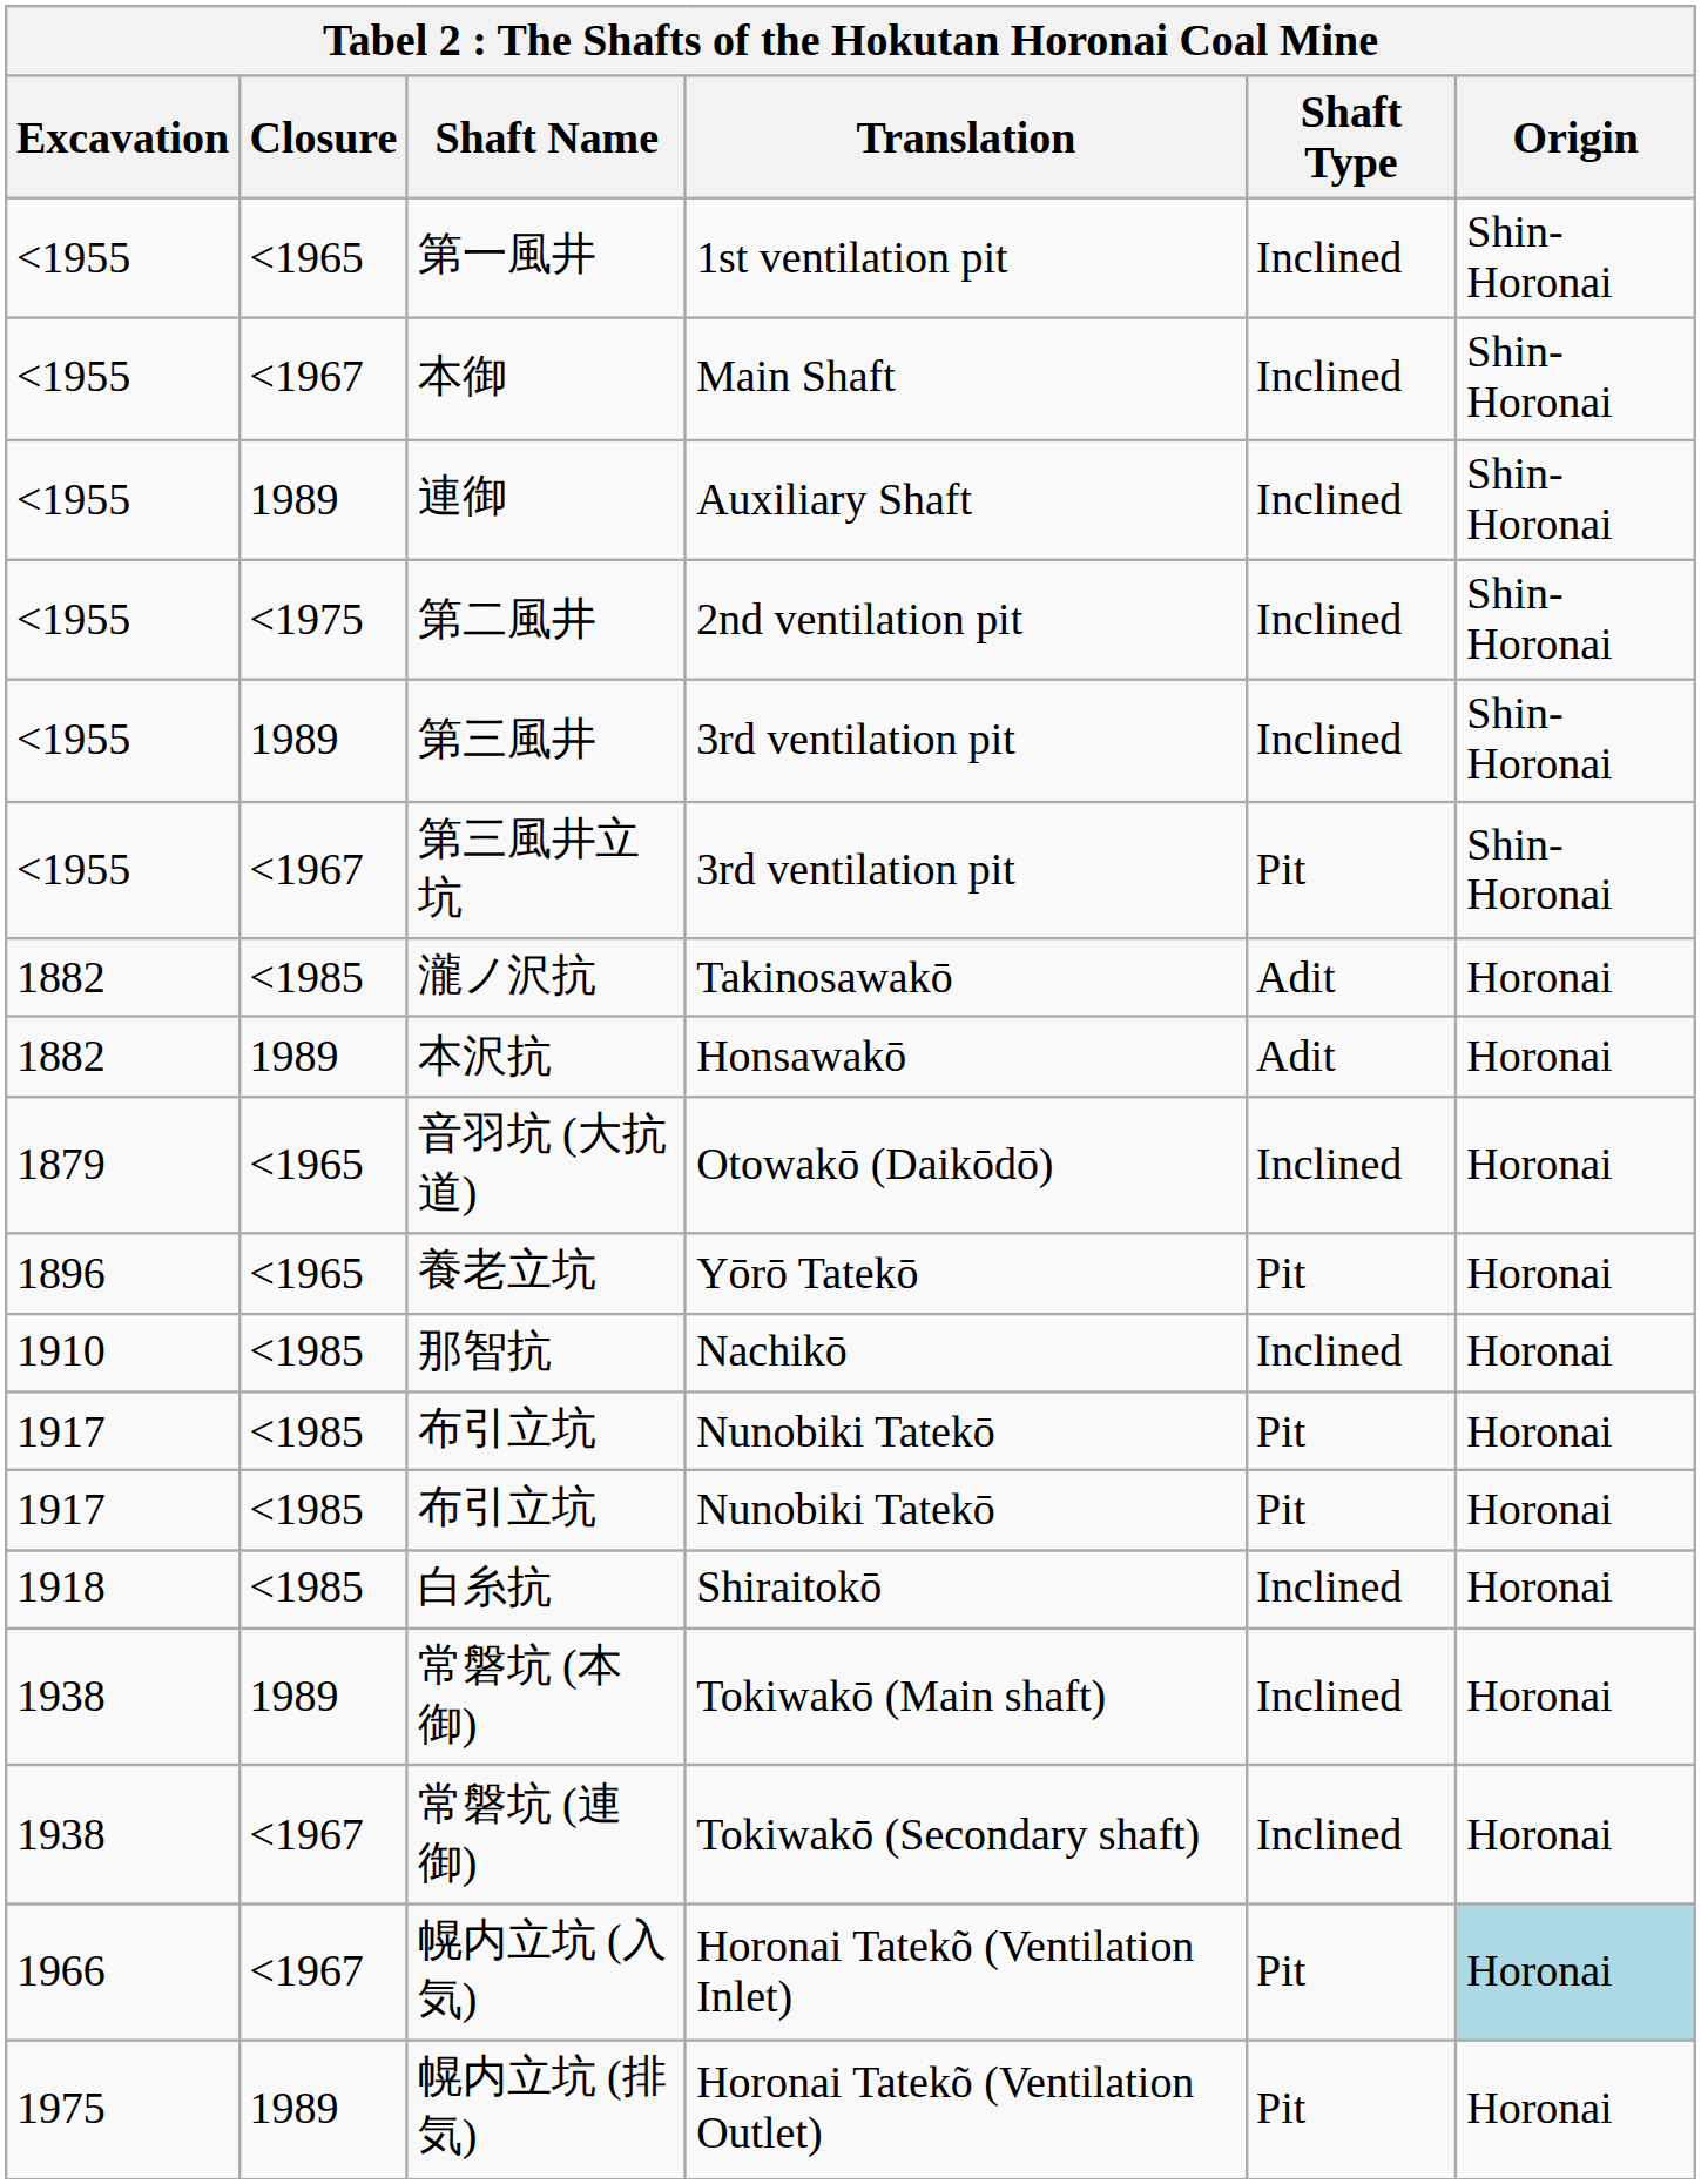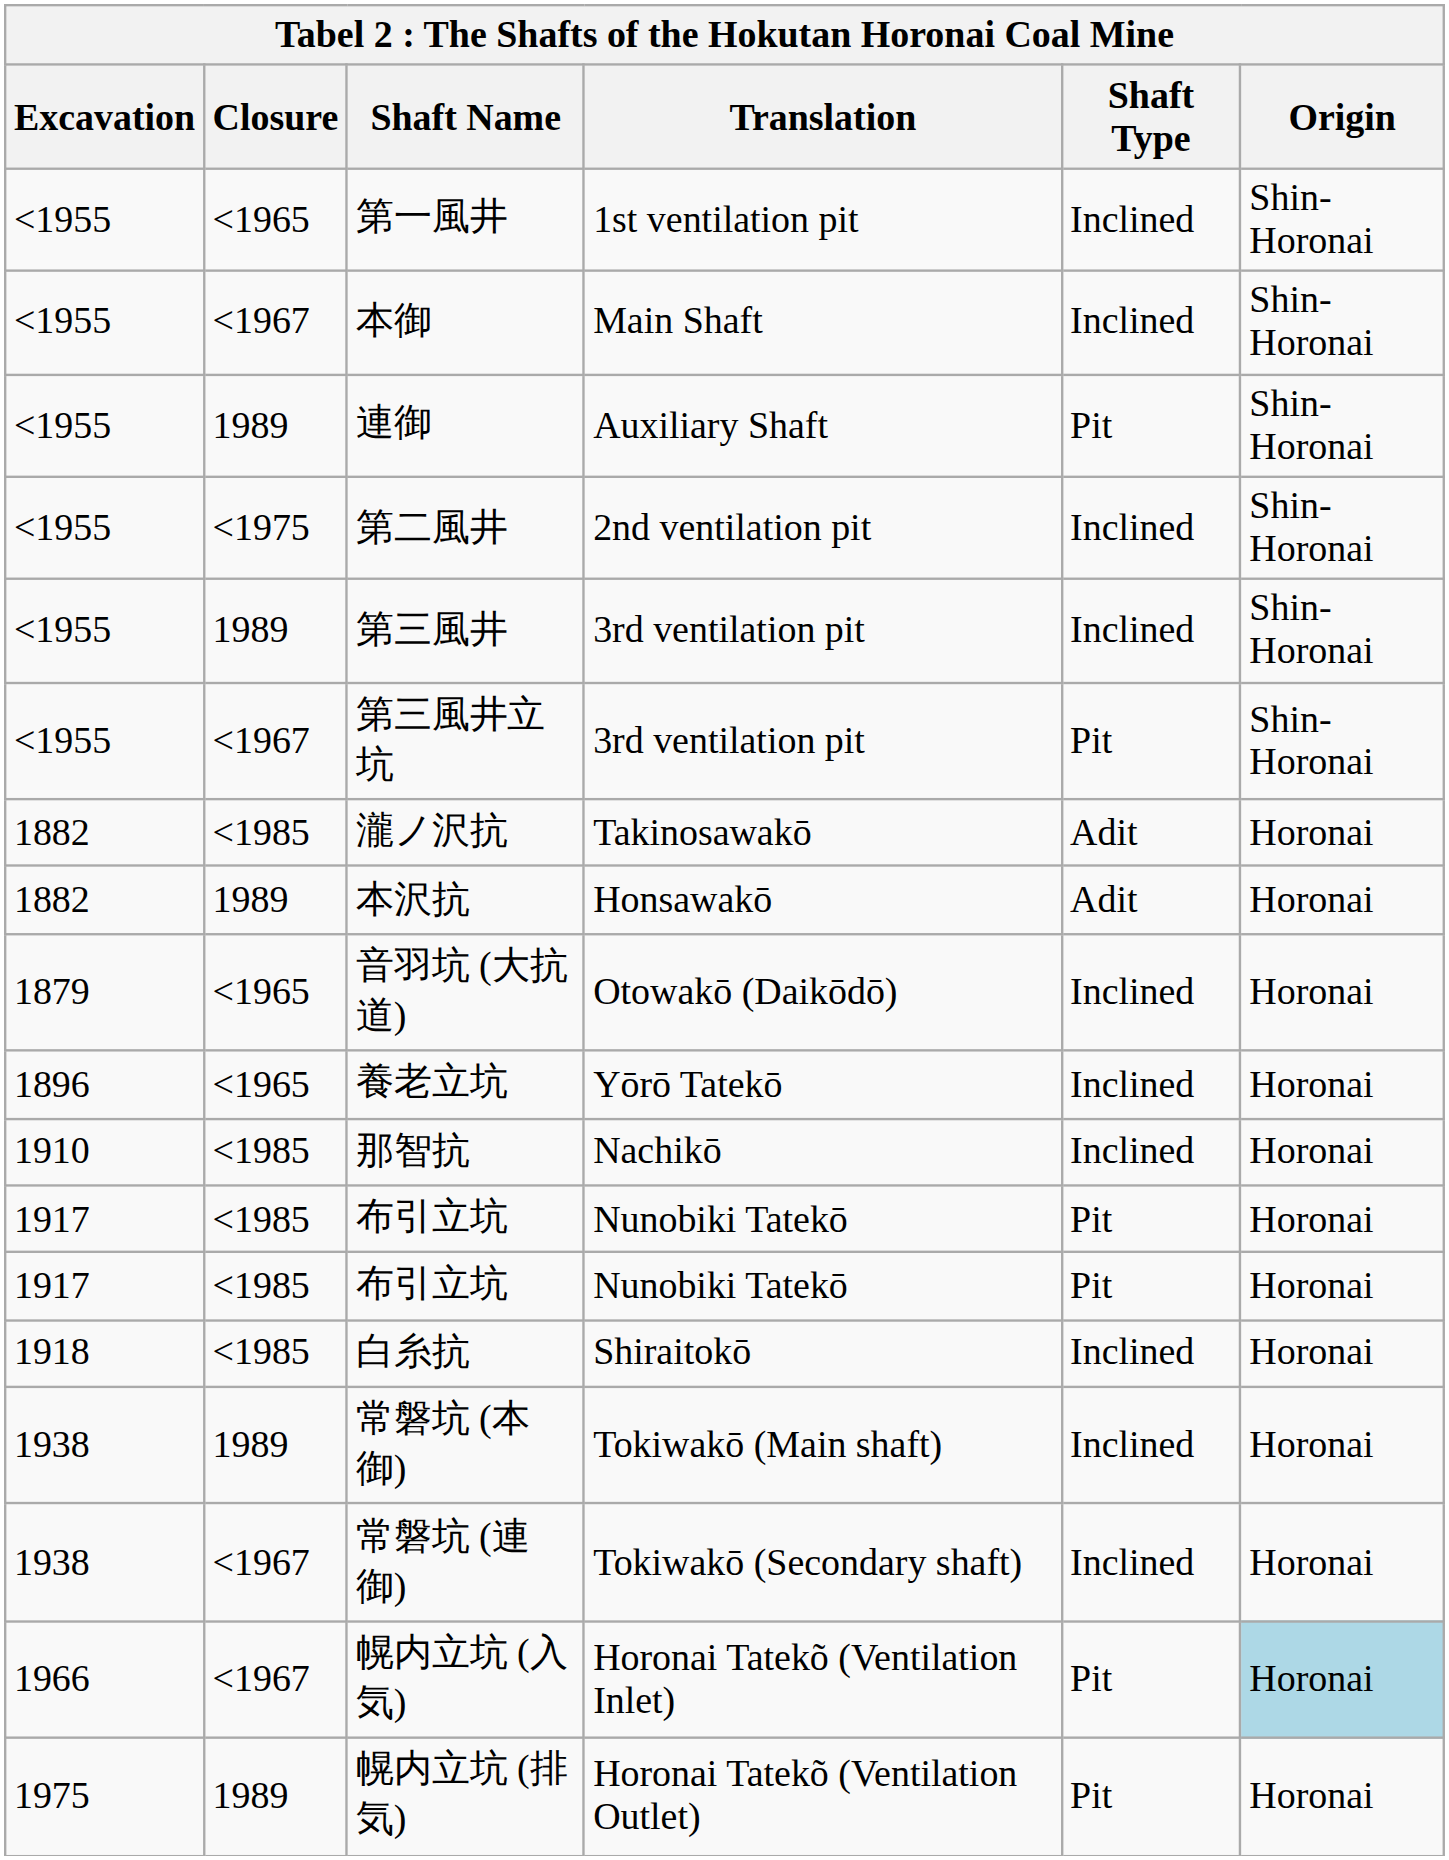 <table class="wikitable">
 <tr>
 <th colspan="6">Tabel 2 : The Shafts of the Hokutan Horonai Coal Mine</th>
 </tr>
 <tr>
 <th>Excavation</th>
 <th>Closure</th>
 <th>Shaft Name</th>
 <th>Translation</th>
 <th>Shaft Type</th>
 <th>Origin</th>
 </tr>
 <tr>
 <td><1955</td>
 <td><1965</td>
 <td>第一風井</td>
 <td>1st ventilation pit</td>
 <td>Inclined</td>
 <td>Shin-Horonai</td>
 </tr>
 <tr>
 <td><1955</td>
 <td><1967</td>
 <td>本御</td>
 <td>Main Shaft</td>
 <td>Inclined</td>
 <td>Shin-Horonai</td>
 </tr>
 <tr>
 <td><1955</td>
 <td>1989</td>
 <td>連御</td>
 <td>Auxiliary Shaft</td>
-<td>Inclined</td>
+<td>Pit</td>
 <td>Shin-Horonai</td>
 </tr>
 <tr>
 <td><1955</td>
 <td><1975</td>
 <td>第二風井</td>
 <td>2nd ventilation pit</td>
 <td>Inclined</td>
 <td>Shin-Horonai</td>
 </tr>
 <tr>
 <td><1955</td>
 <td>1989</td>
 <td>第三風井</td>
 <td>3rd ventilation pit</td>
 <td>Inclined</td>
 <td>Shin-Horonai</td>
 </tr>
 <tr>
 <td><1955</td>
 <td><1967</td>
 <td>第三風井立坑</td>
 <td>3rd ventilation pit</td>
 <td>Pit</td>
 <td>Shin-Horonai</td>
 </tr>
 <tr>
 <td>1882</td>
 <td><1985</td>
 <td>瀧ノ沢抗</td>
 <td>Takinosawakō</td>
 <td>Adit</td>
 <td>Horonai</td>
 </tr>
 <tr>
 <td>1882</td>
 <td>1989</td>
 <td>本沢抗</td>
 <td>Honsawakō</td>
 <td>Adit</td>
 <td>Horonai</td>
 </tr>
 <tr>
 <td>1879</td>
 <td><1965</td>
 <td>音羽坑 (大抗道)</td>
 <td>Otowakō (Daikōdō)</td>
 <td>Inclined</td>
 <td>Horonai</td>
 </tr>
 <tr>
 <td>1896</td>
 <td><1965</td>
 <td>養老立坑</td>
 <td>Yōrō Tatekō</td>
-<td>Pit</td>
+<td>Inclined</td>
 <td>Horonai</td>
 </tr>
 <tr>
 <td>1910</td>
 <td><1985</td>
 <td>那智抗</td>
 <td>Nachikō</td>
 <td>Inclined</td>
 <td>Horonai</td>
 </tr>
 <tr>
 <td>1917</td>
 <td><1985</td>
 <td>布引立坑</td>
 <td>Nunobiki Tatekō</td>
 <td>Pit</td>
 <td>Horonai</td>
 </tr>
 <tr>
 <td>1917</td>
 <td><1985</td>
 <td>布引立坑</td>
 <td>Nunobiki Tatekō</td>
 <td>Pit</td>
 <td>Horonai</td>
 </tr>
 <tr>
 <td>1918</td>
 <td><1985</td>
 <td>白糸抗</td>
 <td>Shiraitokō</td>
 <td>Inclined</td>
 <td>Horonai</td>
 </tr>
 <tr>
 <td>1938</td>
 <td>1989</td>
 <td>常磐坑 (本御)</td>
 <td>Tokiwakō (Main shaft)</td>
 <td>Inclined</td>
 <td>Horonai</td>
 </tr>
 <tr>
 <td>1938</td>
 <td><1967</td>
 <td>常磐坑 (連御)</td>
 <td>Tokiwakō (Secondary shaft)</td>
 <td>Inclined</td>
 <td>Horonai</td>
 </tr>
 <tr>
 <td>1966</td>
 <td><1967</td>
 <td>幌内立坑 (入気)</td>
 <td>Horonai Tatekõ (Ventilation Inlet)</td>
 <td>Pit</td>
 <td style="background: lightblue;">Horonai</td>
 </tr>
 <tr>
 <td>1975</td>
 <td>1989</td>
 <td>幌内立坑 (排気)</td>
 <td>Horonai Tatekõ (Ventilation Outlet)</td>
 <td>Pit</td>
 <td>Horonai</td>
 </tr>
 </table>
